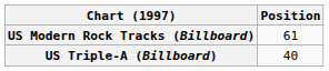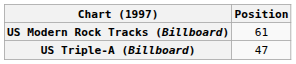 <table class="wikitable plainrowheaders" style="text-align:center">
 <tr>
 <th>Chart (1997)</th>
 <th>Position</th>
 </tr>
 <tr>
 <th scope="row">US Modern Rock Tracks (<em>Billboard</em>)</th>
 <td>61</td>
 </tr>
 <tr>
 <th scope="row">US Triple-A (<em>Billboard</em>)</th>
-<td>40</td>
+<td>47</td>
 </tr>
 </table>
